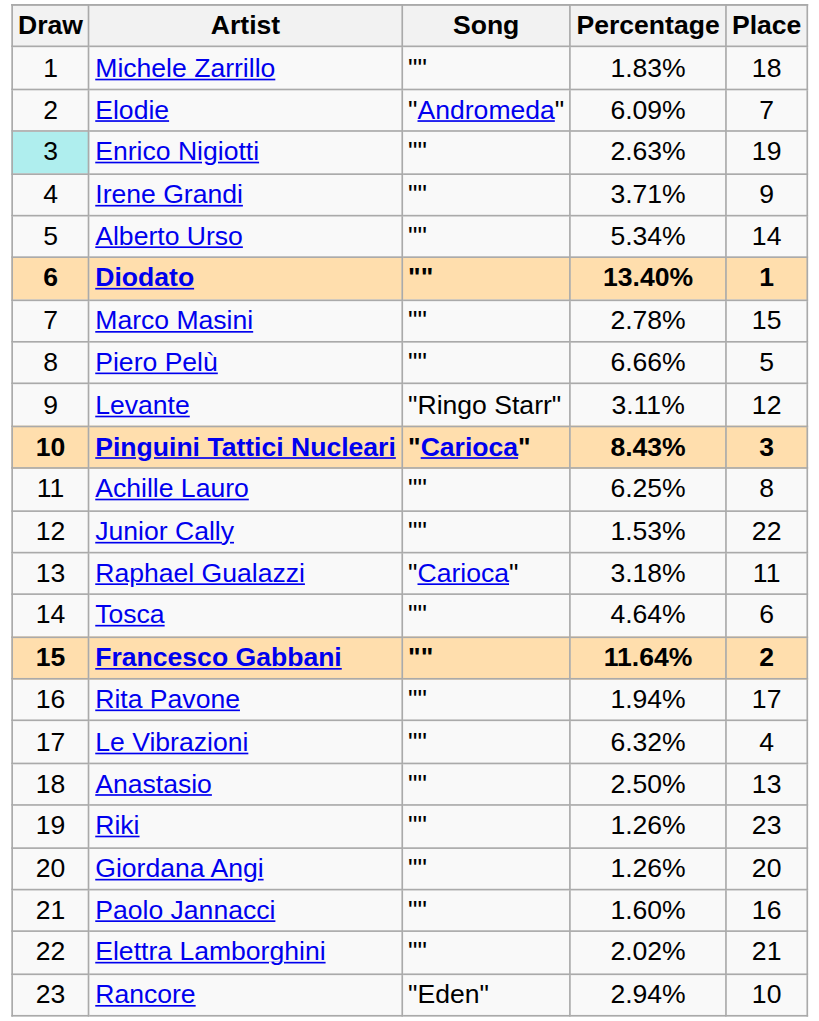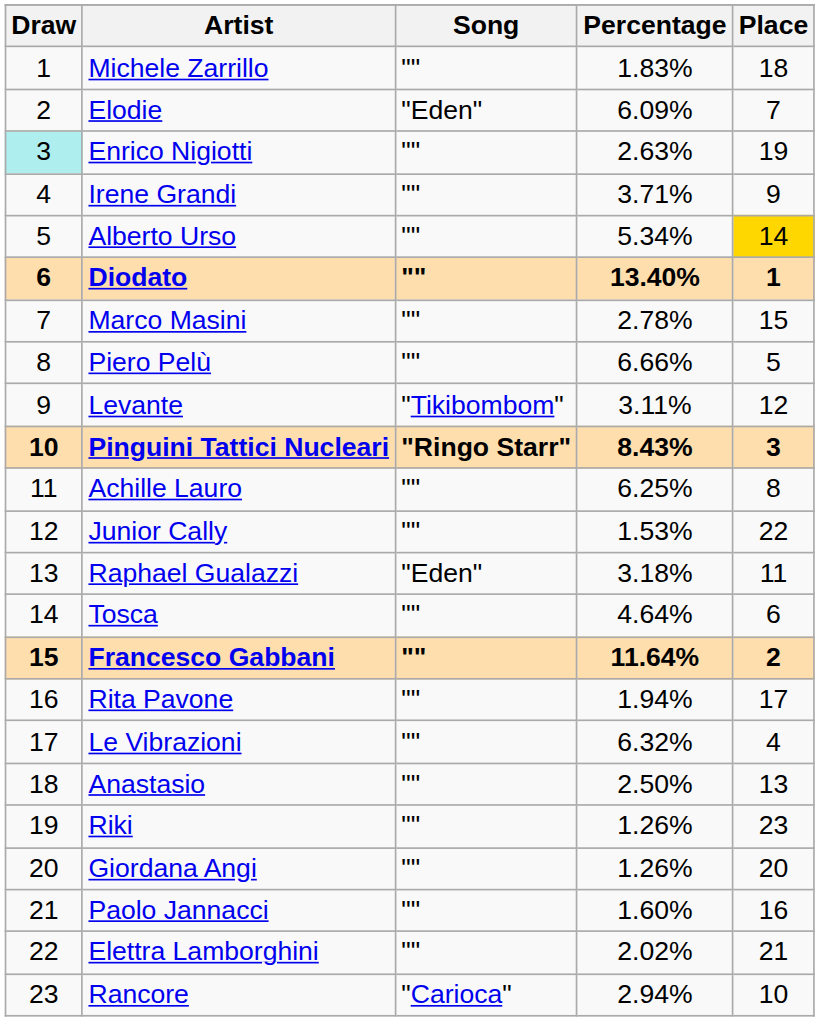 <table class="sortable wikitable" style="margin: 1em auto 1em auto; text-align:center">
 <tr>
 </tr>
 <tr>
 <th>Draw</th>
 <th>Artist</th>
 <th>Song</th>
 <th>Percentage</th>
 <th>Place</th>
 </tr>
 <tr>
 <td>1</td>
 <td align="left"><a href='#'>Michele Zarrillo</a></td>
 <td align="left">""</td>
 <td>1.83%</td>
 <td>18</td>
 </tr>
 <tr>
 <td>2</td>
 <td align="left"><a href='#'>Elodie</a></td>
-<td align="left">"<a href='#'>Andromeda</a>"</td>
+<td align="left">"Eden"</td>
 <td>6.09%</td>
 <td>7</td>
 </tr>
 <tr>
 <td style="background: paleturquoise;">3</td>
 <td align="left"><a href='#'>Enrico Nigiotti</a></td>
 <td align="left">""</td>
 <td>2.63%</td>
 <td>19</td>
 </tr>
 <tr>
 <td>4</td>
 <td align="left"><a href='#'>Irene Grandi</a></td>
 <td align="left">""</td>
 <td>3.71%</td>
 <td>9</td>
 </tr>
 <tr>
 <td>5</td>
 <td align="left"><a href='#'>Alberto Urso</a></td>
 <td align="left">""</td>
 <td>5.34%</td>
-<td>14</td>
+<td style="background: gold;">14</td>
 </tr>
 <tr style="font-weight:bold; background:navajowhite;">
 <td>6</td>
 <td align="left"><a href='#'>Diodato</a></td>
 <td align="left">""</td>
 <td>13.40%</td>
 <td>1</td>
 </tr>
 <tr>
 <td>7</td>
 <td align="left"><a href='#'>Marco Masini</a></td>
 <td align="left">""</td>
 <td>2.78%</td>
 <td>15</td>
 </tr>
 <tr>
 <td>8</td>
 <td align="left"><a href='#'>Piero Pelù</a></td>
 <td align="left">""</td>
 <td>6.66%</td>
 <td>5</td>
 </tr>
 <tr>
 <td>9</td>
 <td align="left"><a href='#'>Levante</a></td>
-<td align="left">"Ringo Starr"</td>
+<td align="left">"<a href='#'>Tikibombom</a>"</td>
 <td>3.11%</td>
 <td>12</td>
 </tr>
 <tr style="font-weight:bold; background:navajowhite;">
 <td>10</td>
 <td align="left"><a href='#'>Pinguini Tattici Nucleari</a></td>
-<td align="left">"<a href='#'>Carioca</a>"</td>
+<td align="left">"Ringo Starr"</td>
 <td>8.43%</td>
 <td>3</td>
 </tr>
 <tr>
 <td>11</td>
 <td align="left"><a href='#'>Achille Lauro</a></td>
 <td align="left">""</td>
 <td>6.25%</td>
 <td>8</td>
 </tr>
 <tr>
 <td>12</td>
 <td align="left"><a href='#'>Junior Cally</a></td>
 <td align="left">""</td>
 <td>1.53%</td>
 <td>22</td>
 </tr>
 <tr>
 <td>13</td>
 <td align="left"><a href='#'>Raphael Gualazzi</a></td>
-<td align="left">"<a href='#'>Carioca</a>"</td>
+<td align="left">"Eden"</td>
 <td>3.18%</td>
 <td>11</td>
 </tr>
 <tr>
 <td>14</td>
 <td align="left"><a href='#'>Tosca</a></td>
 <td align="left">""</td>
 <td>4.64%</td>
 <td>6</td>
 </tr>
 <tr style="font-weight:bold; background:navajowhite;">
 <td>15</td>
 <td align="left"><a href='#'>Francesco Gabbani</a></td>
 <td align="left">""</td>
 <td>11.64%</td>
 <td>2</td>
 </tr>
 <tr>
 <td>16</td>
 <td align="left"><a href='#'>Rita Pavone</a></td>
 <td align="left">""</td>
 <td>1.94%</td>
 <td>17</td>
 </tr>
 <tr>
 <td>17</td>
 <td align="left"><a href='#'>Le Vibrazioni</a></td>
 <td align="left">""</td>
 <td>6.32%</td>
 <td>4</td>
 </tr>
 <tr>
 <td>18</td>
 <td align="left"><a href='#'>Anastasio</a></td>
 <td align="left">""</td>
 <td>2.50%</td>
 <td>13</td>
 </tr>
 <tr>
 <td>19</td>
 <td align="left"><a href='#'>Riki</a></td>
 <td align="left">""</td>
 <td>1.26%</td>
 <td>23</td>
 </tr>
 <tr>
 <td>20</td>
 <td align="left"><a href='#'>Giordana Angi</a></td>
 <td align="left">""</td>
 <td>1.26%</td>
 <td>20</td>
 </tr>
 <tr>
 <td>21</td>
 <td align="left"><a href='#'>Paolo Jannacci</a></td>
 <td align="left">""</td>
 <td>1.60%</td>
 <td>16</td>
 </tr>
 <tr>
 <td>22</td>
 <td align="left"><a href='#'>Elettra Lamborghini</a></td>
 <td align="left">""</td>
 <td>2.02%</td>
 <td>21</td>
 </tr>
 <tr>
 <td>23</td>
 <td align="left"><a href='#'>Rancore</a></td>
-<td align="left">"Eden"</td>
+<td align="left">"<a href='#'>Carioca</a>"</td>
 <td>2.94%</td>
 <td>10</td>
 </tr>
 </table>
